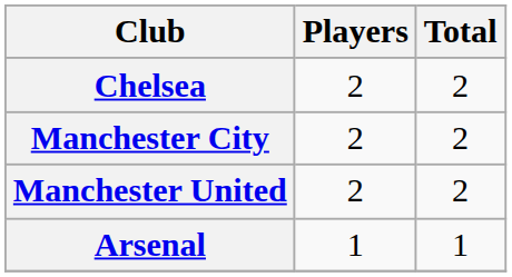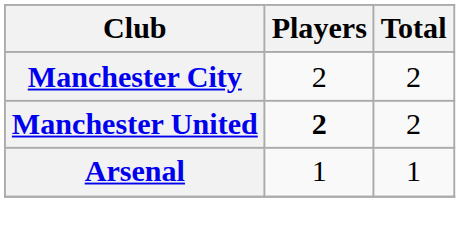 <table class="sortable wikitable plainrowheaders" style="text-align:center">
 <tr>
 <th scope="col">Club</th>
 <th scope="col">Players</th>
 <th scope="col">Total</th>
-</tr>
-<tr>
-<th scope="row"><a href='#'>Chelsea</a></th>
-<td>2</td>
-<td>2</td>
 </tr>
 <tr>
 <th scope="row"><a href='#'>Manchester City</a></th>
 <td>2</td>
 <td>2</td>
 </tr>
 <tr>
 <th scope="row"><a href='#'>Manchester United</a></th>
-<td>2</td>
+<td><strong>2</strong></td>
 <td>2</td>
 </tr>
 <tr>
 <th scope="row"><a href='#'>Arsenal</a></th>
 <td>1</td>
 <td>1</td>
 </tr>
 <tr>
 </tr>
 </table>
